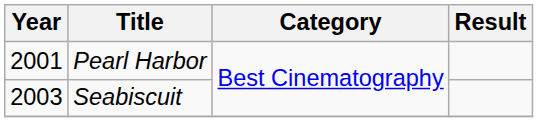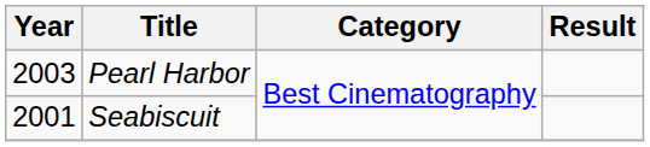 <table class="wikitable">
 <tr>
 <th>Year</th>
 <th>Title</th>
 <th>Category</th>
 <th>Result</th>
 </tr>
 <tr>
-<td>2001</td>
+<td>2003</td>
 <td><em>Pearl Harbor</em></td>
 <td rowspan=2><a href='#'>Best Cinematography</a></td>
 <td></td>
 </tr>
 <tr>
-<td>2003</td>
+<td>2001</td>
 <td><em>Seabiscuit</em></td>
 <td></td>
 </tr>
 <tr>
 </tr>
 </table>
